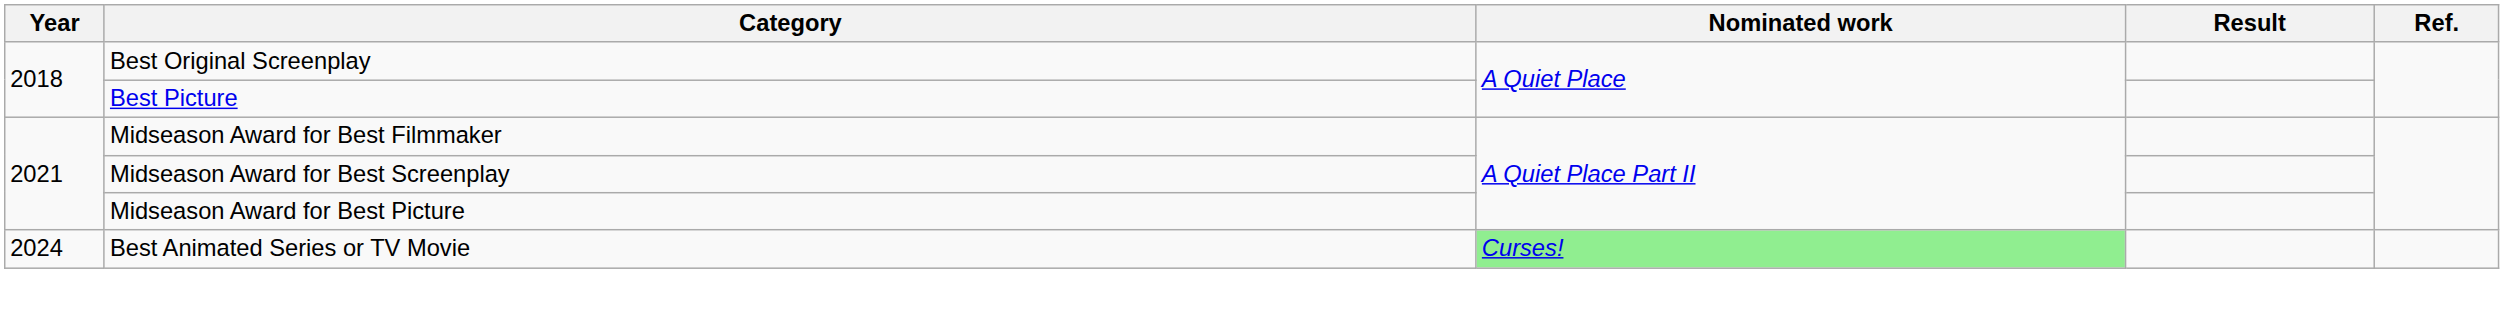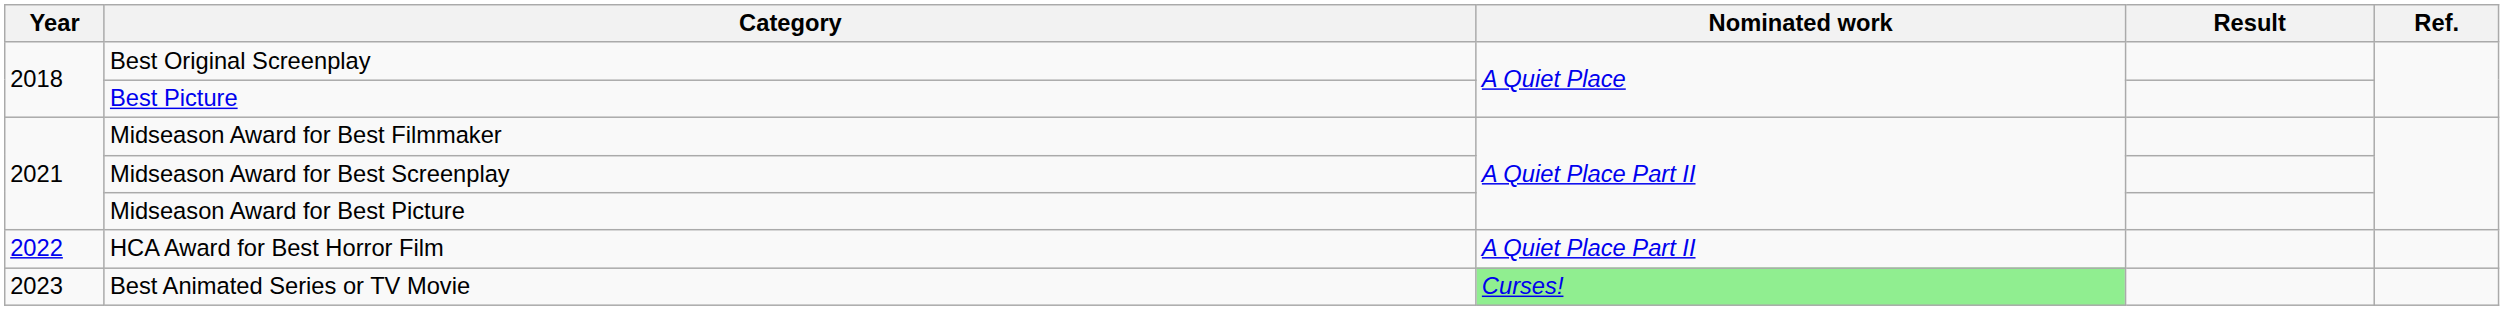 <table class="wikitable" style="width:85%;">
 <tr>
 <th style="width:4%;">Year</th>
 <th style="width:55%;">Category</th>
 <th style="width:26%;">Nominated work</th>
 <th style="width:10%;">Result</th>
 <th width=5%>Ref.</th>
 </tr>
 <tr>
 <td rowspan=2>2018</td>
 <td>Best Original Screenplay</td>
 <td rowspan=2><em><a href='#'>A Quiet Place</a></em></td>
 <td></td>
 <td rowspan=2 align="center"></td>
 </tr>
 <tr>
 <td><a href='#'>Best Picture</a></td>
 <td></td>
 </tr>
 <tr>
 <td rowspan=3>2021</td>
 <td>Midseason Award for Best Filmmaker</td>
 <td rowspan=3><em><a href='#'>A Quiet Place Part II</a></em></td>
 <td></td>
 <td align="center" rowspan=3></td>
 </tr>
 <tr>
 <td>Midseason Award for Best Screenplay</td>
 <td></td>
 </tr>
 <tr>
 <td>Midseason Award for Best Picture</td>
 <td></td>
 </tr>
 <tr>
-<td rowspan=1>2024</td>
+<td rowspan=1><a href='#'>2022</a></td>
+<td>HCA Award for Best Horror Film</td>
+<td rowspan=1><em><a href='#'>A Quiet Place Part II</a></em></td>
+<td></td>
+<td align="center" rowspan=1></td>
+</tr>
+<tr>
+<td rowspan=1>2023</td>
 <td>Best Animated Series or TV Movie</td>
 <td style="background: lightgreen;"><em><a href='#'>Curses!</a></em></td>
 <td></td>
 <td rowspan=2 align="center"></td>
 </tr>
 </table>
